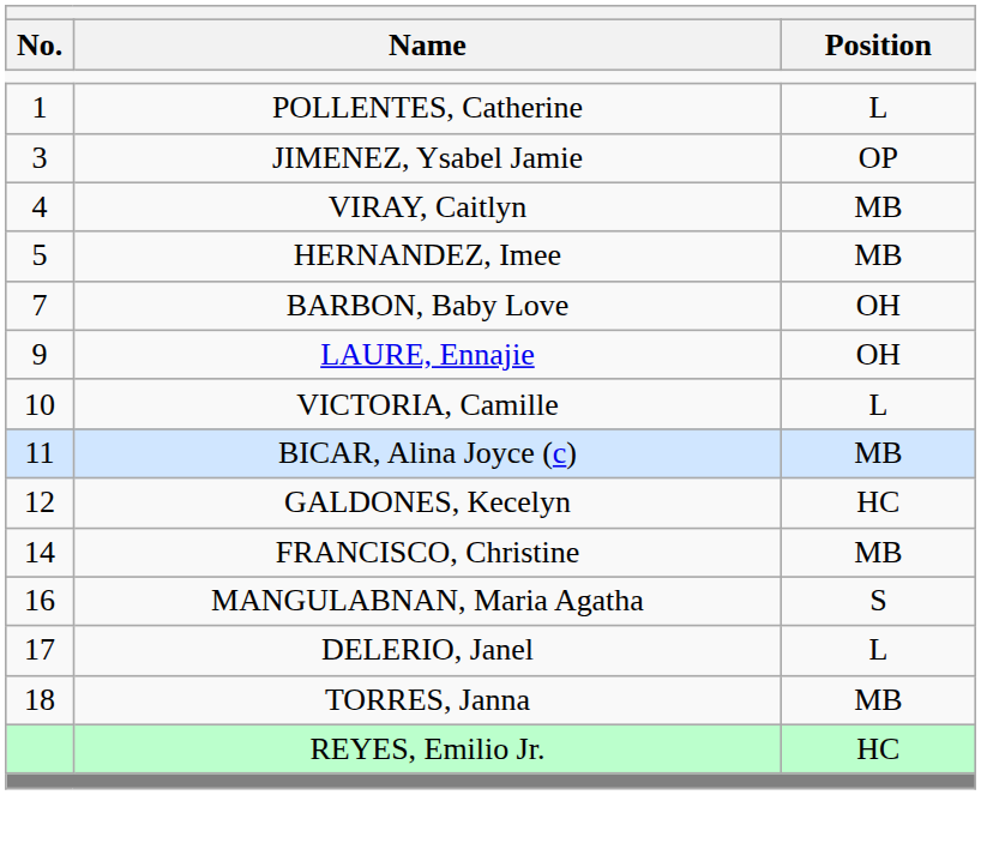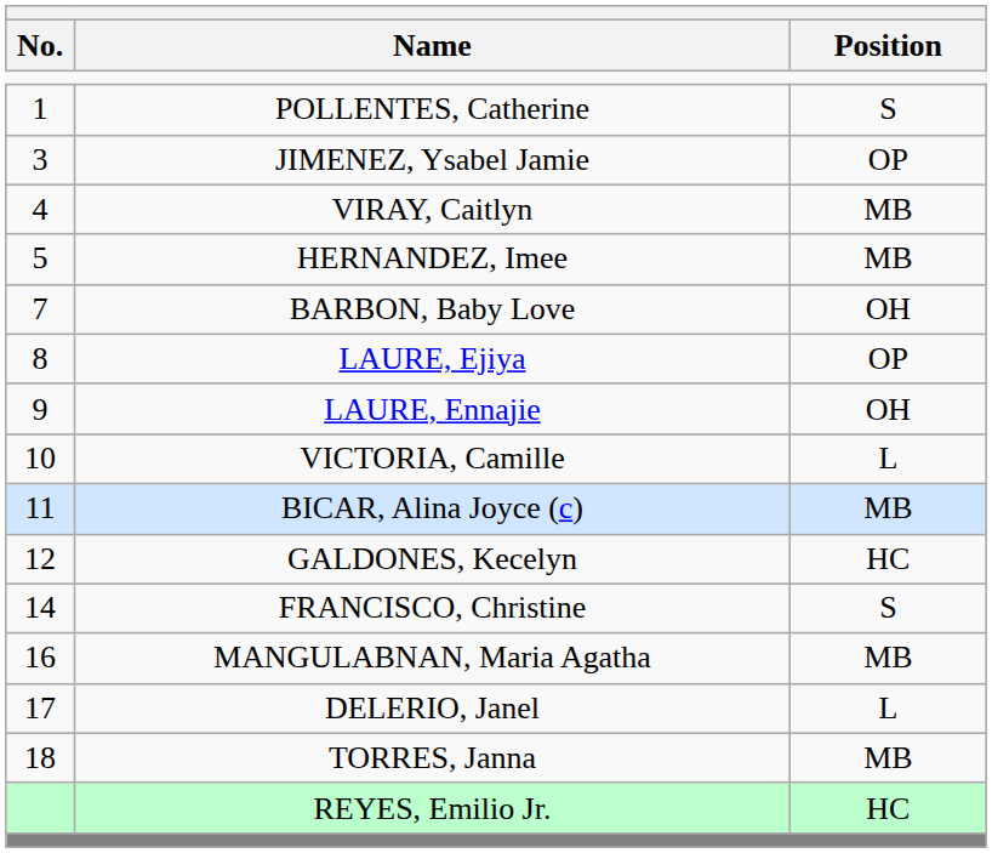 <table class='wikitable mw-collapsible mw-collapsed' style="text-align: center; width: 500px; border: none">
 <tr>
 <th style='text-align: left;' colspan=3></th>
 </tr>
 <tr>
 <th style='width: 7%;'>No.</th>
 <th>Name</th>
 <th style='width: 20%;'>Position</th>
 </tr>
 <tr>
 <td style='border: none;'></td>
 </tr>
 <tr>
 <td>1</td>
 <td>POLLENTES, Catherine</td>
-<td>L</td>
+<td>S</td>
 </tr>
 <tr>
 <td>3</td>
 <td>JIMENEZ, Ysabel Jamie</td>
 <td>OP</td>
 </tr>
 <tr>
 <td>4</td>
 <td>VIRAY, Caitlyn</td>
 <td>MB</td>
 </tr>
 <tr>
 <td>5</td>
 <td>HERNANDEZ, Imee</td>
 <td>MB</td>
 </tr>
 <tr>
 <td>7</td>
 <td>BARBON, Baby Love</td>
 <td>OH</td>
+</tr>
+<tr>
+<td>8</td>
+<td><a href='#'>LAURE, Ejiya</a></td>
+<td>OP</td>
 </tr>
 <tr>
 <td>9</td>
 <td><a href='#'>LAURE, Ennajie</a></td>
 <td>OH</td>
 </tr>
 <tr>
 <td>10</td>
 <td>VICTORIA, Camille</td>
 <td>L</td>
 </tr>
 <tr bgcolor=#D0E6FF>
 <td>11</td>
 <td>BICAR, Alina Joyce  (<a href='#'>c</a>)</td>
 <td>MB</td>
 </tr>
 <tr>
 <td>12</td>
 <td>GALDONES, Kecelyn</td>
 <td>HC</td>
 </tr>
 <tr>
 <td>14</td>
 <td>FRANCISCO, Christine</td>
-<td>MB</td>
+<td>S</td>
 </tr>
 <tr>
 <td>16</td>
 <td>MANGULABNAN, Maria Agatha</td>
-<td>S</td>
+<td>MB</td>
 </tr>
 <tr>
 <td>17</td>
 <td>DELERIO, Janel</td>
 <td>L</td>
 </tr>
 <tr>
 <td>18</td>
 <td>TORRES, Janna</td>
 <td>MB</td>
 </tr>
 <tr bgcolor=#BBFFCC>
 <td></td>
 <td>REYES, Emilio Jr.</td>
 <td>HC</td>
 </tr>
 <tr>
 <th style='background: grey;' colspan=3></th>
 </tr>
 </table>
